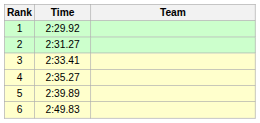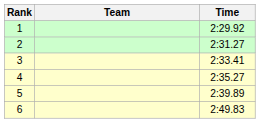 <table class=wikitable style="text-align:center">
 <tr>
 <th width=40>Rank</th>
+<th width=250>Team</th>
 <th width=80>Time</th>
-<th width=250>Team</th>
 </tr>
 <tr bgcolor="ccffcc">
 <td>1</td>
+<td align=left></td>
 <td>2:29.92</td>
-<td align=left></td>
 </tr>
 <tr bgcolor="ccffcc">
 <td>2</td>
+<td align=left></td>
 <td>2:31.27</td>
-<td align=left></td>
 </tr>
 <tr bgcolor="ffffcc">
 <td>3</td>
+<td align=left></td>
 <td>2:33.41</td>
-<td align=left></td>
 </tr>
 <tr bgcolor="ffffcc">
 <td>4</td>
+<td align=left></td>
 <td>2:35.27</td>
-<td align=left></td>
 </tr>
 <tr bgcolor="ffffcc">
 <td>5</td>
+<td align=left></td>
 <td>2:39.89</td>
-<td align=left></td>
 </tr>
 <tr bgcolor="ffffcc">
 <td>6</td>
+<td align=left></td>
 <td>2:49.83</td>
-<td align=left></td>
 </tr>
 </table>
